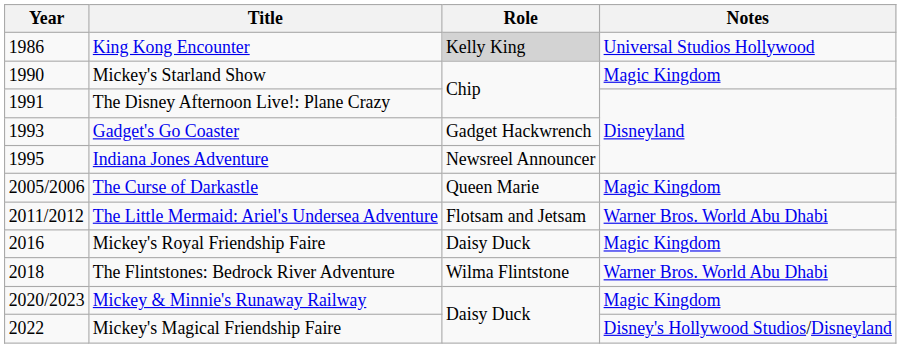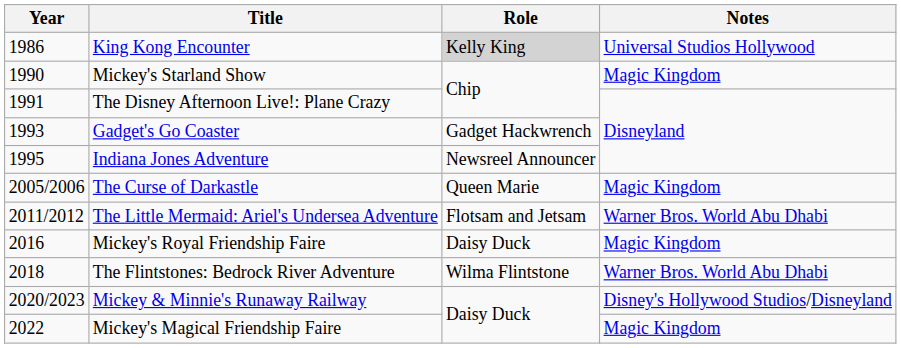 <table class="wikitable plainrowheaders sortable">
 <tr>
 <th scope="col">Year</th>
 <th scope="col">Title</th>
 <th scope="col">Role</th>
 <th class="unsortable">Notes</th>
 </tr>
 <tr>
 <td scope="row">1986</td>
 <td><a href='#'>King Kong Encounter</a></td>
 <td style="background: lightgrey;">Kelly King</td>
 <td><a href='#'>Universal Studios Hollywood</a></td>
 </tr>
 <tr>
 <td scope="row">1990</td>
 <td>Mickey's Starland Show</td>
 <td rowspan="2">Chip</td>
 <td><a href='#'>Magic Kingdom</a></td>
 </tr>
 <tr>
 <td scope="row">1991</td>
 <td>The Disney Afternoon Live!: Plane Crazy</td>
 <td rowspan="3"><a href='#'>Disneyland</a></td>
 </tr>
 <tr>
 <td scope="row">1993</td>
 <td><a href='#'>Gadget's Go Coaster</a></td>
 <td>Gadget Hackwrench</td>
 </tr>
 <tr>
 <td scope="row">1995</td>
 <td><a href='#'>Indiana Jones Adventure</a></td>
 <td>Newsreel Announcer</td>
 </tr>
 <tr>
 <td scope="row">2005/2006</td>
 <td><a href='#'>The Curse of Darkastle</a></td>
 <td>Queen Marie</td>
 <td><a href='#'>Magic Kingdom</a></td>
 </tr>
 <tr>
 <td scope="row">2011/2012</td>
 <td><a href='#'>The Little Mermaid: Ariel's Undersea Adventure</a></td>
 <td>Flotsam and Jetsam</td>
 <td><a href='#'>Warner Bros. World Abu Dhabi</a></td>
 </tr>
 <tr>
 <td scope="row">2016</td>
 <td>Mickey's Royal Friendship Faire</td>
 <td>Daisy Duck</td>
 <td><a href='#'>Magic Kingdom</a></td>
 </tr>
 <tr>
 <td scope="row">2018</td>
 <td>The Flintstones: Bedrock River Adventure</td>
 <td>Wilma Flintstone</td>
 <td><a href='#'>Warner Bros. World Abu Dhabi</a></td>
 </tr>
 <tr>
 <td scope="row">2020/2023</td>
 <td><a href='#'>Mickey & Minnie's Runaway Railway</a></td>
 <td rowspan="2">Daisy Duck</td>
-<td><a href='#'>Magic Kingdom</a></td>
+<td><a href='#'>Disney's Hollywood Studios</a>/<a href='#'>Disneyland</a></td>
 </tr>
 <tr>
 <td scope="row">2022</td>
 <td>Mickey's Magical Friendship Faire</td>
-<td><a href='#'>Disney's Hollywood Studios</a>/<a href='#'>Disneyland</a></td>
+<td><a href='#'>Magic Kingdom</a></td>
 </tr>
 </table>
